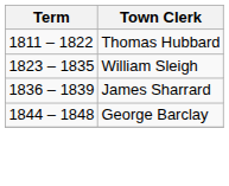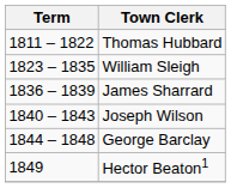 <table class="wikitable">
 <tr>
 <th>Term</th>
 <th>Town Clerk</th>
 </tr>
 <tr>
 <td>1811 – 1822</td>
 <td>Thomas Hubbard</td>
 </tr>
 <tr>
 <td>1823 – 1835</td>
 <td>William Sleigh</td>
 </tr>
 <tr>
 <td>1836 – 1839</td>
 <td>James Sharrard</td>
 </tr>
 <tr>
+<td>1840 – 1843</td>
+<td>Joseph Wilson</td>
+</tr>
+<tr>
 <td>1844 – 1848</td>
 <td>George Barclay</td>
 </tr>
 <tr>
+<td>1849</td>
+<td>Hector Beaton<sup>1</sup></td>
+</tr>
+<tr>
 </tr>
 </table>
